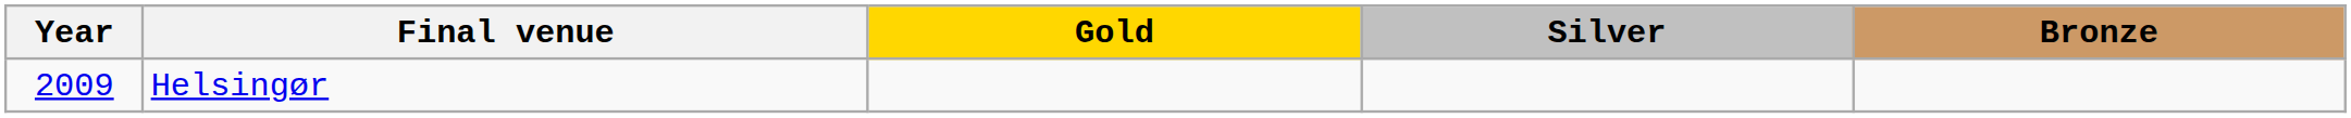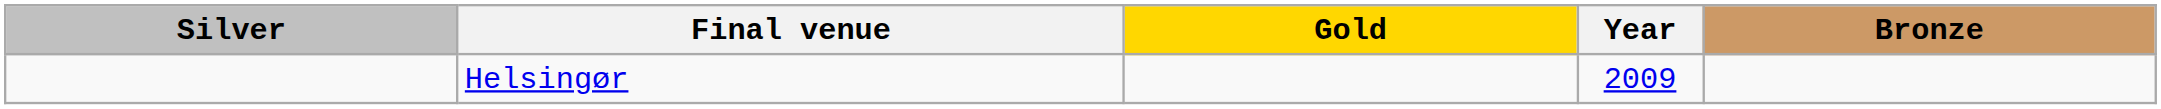 <table class="wikitable">
 <tr>
-<th style="width: 48px">Year</th>
+<th style="width: 188px; background: silver">Silver</th>
 <th style="width: 280px">Final venue</th>
 <th style="width: 188px; background: gold">Gold</th>
-<th style="width: 188px; background: silver">Silver</th>
+<th style="width: 48px">Year</th>
 <th style="width: 188px; background: #cc9966">Bronze</th>
 </tr>
 <tr>
-<td style="text-align: center"><a href='#'>2009</a></td>
+<td></td>
 <td> <a href='#'>Helsingør</a></td>
 <td></td>
-<td></td>
+<td style="text-align: center"><a href='#'>2009</a></td>
 <td></td>
 </tr>
 </table>
